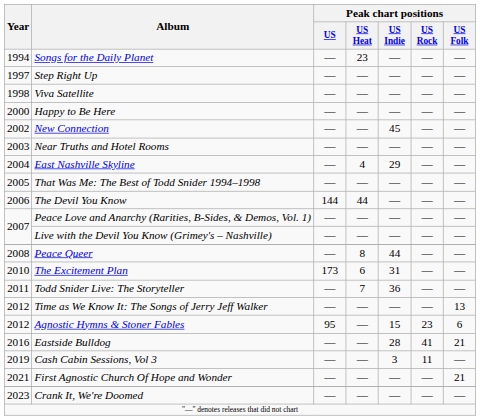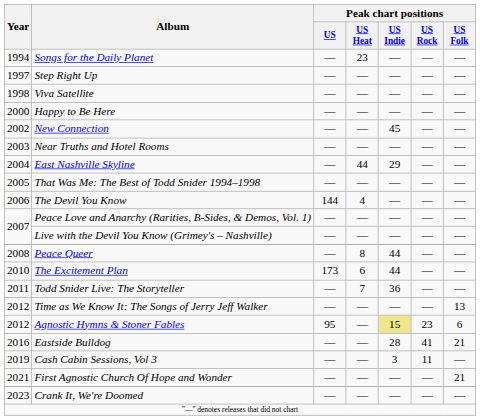 <table class="wikitable" style="text-align:center;">
 <tr>
 <th rowspan="2">Year</th>
 <th rowspan="2">Album</th>
 <th colspan="5">Peak chart positions</th>
 </tr>
 <tr style="font-size:smaller;">
 <th style="width:40px;"><a href='#'>US</a><br></th>
 <th style="width:40px;"><a href='#'>US Heat</a><br></th>
 <th style="width:40px;"><a href='#'>US Indie</a><br></th>
 <th style="width:40px;"><a href='#'>US Rock</a><br></th>
 <th style="width:40px;"><a href='#'>US Folk</a><br></th>
 </tr>
 <tr>
 <td>1994</td>
 <td style="text-align:left;"><em><a href='#'>Songs for the Daily Planet</a></em></td>
 <td>—</td>
 <td>23</td>
 <td>—</td>
 <td>—</td>
 <td>—</td>
 </tr>
 <tr>
 <td>1997</td>
 <td style="text-align:left;"><em>Step Right Up</em></td>
 <td>—</td>
 <td>—</td>
 <td>—</td>
 <td>—</td>
 <td>—</td>
 </tr>
 <tr>
 <td>1998</td>
 <td style="text-align:left;"><em>Viva Satellite</em></td>
 <td>—</td>
 <td>—</td>
 <td>—</td>
 <td>—</td>
 <td>—</td>
 </tr>
 <tr>
 <td>2000</td>
 <td style="text-align:left;"><em>Happy to Be Here</em></td>
 <td>—</td>
 <td>—</td>
 <td>—</td>
 <td>—</td>
 <td>—</td>
 </tr>
 <tr>
 <td>2002</td>
 <td style="text-align:left;"><em><a href='#'>New Connection</a></em></td>
 <td>—</td>
 <td>—</td>
 <td>45</td>
 <td>—</td>
 <td>—</td>
 </tr>
 <tr>
 <td>2003</td>
 <td style="text-align:left;"><em>Near Truths and Hotel Rooms</em></td>
 <td>—</td>
 <td>—</td>
 <td>—</td>
 <td>—</td>
 <td>—</td>
 </tr>
 <tr>
 <td>2004</td>
 <td style="text-align:left;"><em><a href='#'>East Nashville Skyline</a></em></td>
 <td>—</td>
-<td>4</td>
+<td>44</td>
 <td>29</td>
 <td>—</td>
 <td>—</td>
 </tr>
 <tr>
 <td>2005</td>
 <td style="text-align:left;"><em>That Was Me: The Best of Todd Snider 1994–1998</em></td>
 <td>—</td>
 <td>—</td>
 <td>—</td>
 <td>—</td>
 <td>—</td>
 </tr>
 <tr>
 <td>2006</td>
 <td style="text-align:left;"><em>The Devil You Know</em></td>
 <td>144</td>
-<td>44</td>
+<td>4</td>
 <td>—</td>
 <td>—</td>
 <td>—</td>
 </tr>
 <tr>
 <td rowspan="2">2007</td>
 <td style="text-align:left;"><em>Peace Love and Anarchy (Rarities, B-Sides, & Demos, Vol. 1)</em></td>
 <td>—</td>
 <td>—</td>
 <td>—</td>
 <td>—</td>
 <td>—</td>
 </tr>
 <tr>
 <td style="text-align:left;"><em>Live with the Devil You Know (Grimey's – Nashville)</em></td>
 <td>—</td>
 <td>—</td>
 <td>—</td>
 <td>—</td>
 <td>—</td>
 </tr>
 <tr>
 </tr>
 <tr>
 <td>2008</td>
 <td style="text-align:left;"><em><a href='#'>Peace Queer</a></em></td>
 <td>—</td>
 <td>8</td>
 <td>44</td>
 <td>—</td>
 <td>—</td>
 </tr>
 <tr>
 <td>2010</td>
 <td style="text-align:left;"><em><a href='#'>The Excitement Plan</a></em></td>
 <td>173</td>
 <td>6</td>
-<td>31</td>
+<td>44</td>
 <td>—</td>
 <td>—</td>
 </tr>
 <tr>
 <td>2011</td>
 <td style="text-align:left;"><em>Todd Snider Live: The Storyteller</em></td>
 <td>—</td>
 <td>7</td>
 <td>36</td>
 <td>—</td>
 <td>—</td>
 </tr>
 <tr>
 <td>2012</td>
 <td style="text-align:left;"><em>Time as We Know It: The Songs of Jerry Jeff Walker</em></td>
 <td>—</td>
 <td>—</td>
 <td>—</td>
 <td>—</td>
 <td>13</td>
 </tr>
 <tr>
 <td>2012</td>
 <td style="text-align:left;"><em><a href='#'>Agnostic Hymns & Stoner Fables</a></em></td>
 <td>95</td>
 <td>—</td>
-<td>15</td>
+<td style="background: khaki;">15</td>
 <td>23</td>
 <td>6</td>
 </tr>
 <tr>
 <td>2016</td>
 <td style="text-align:left;"><em>Eastside Bulldog</em></td>
 <td>—</td>
 <td>—</td>
 <td>28</td>
 <td>41</td>
 <td>21</td>
 </tr>
 <tr>
 <td>2019</td>
 <td style="text-align:left;"><em>Cash Cabin Sessions, Vol 3</em></td>
 <td>—</td>
 <td>—</td>
 <td>3</td>
 <td>11</td>
 <td>—</td>
 </tr>
 <tr>
 <td>2021</td>
 <td style="text-align:left;"><em>First Agnostic Church Of Hope and Wonder</em></td>
 <td>—</td>
 <td>—</td>
 <td>—</td>
 <td>—</td>
 <td>21</td>
 </tr>
 <tr>
 </tr>
 <tr>
 <td>2023</td>
 <td style="text-align:left;"><em>Crank It, We're Doomed</em></td>
 <td>—</td>
 <td>—</td>
 <td>—</td>
 <td>—</td>
 <td>—</td>
 </tr>
 <tr>
 <td colspan="7" style="font-size:8pt">"—" denotes releases that did not chart</td>
 </tr>
 </table>
